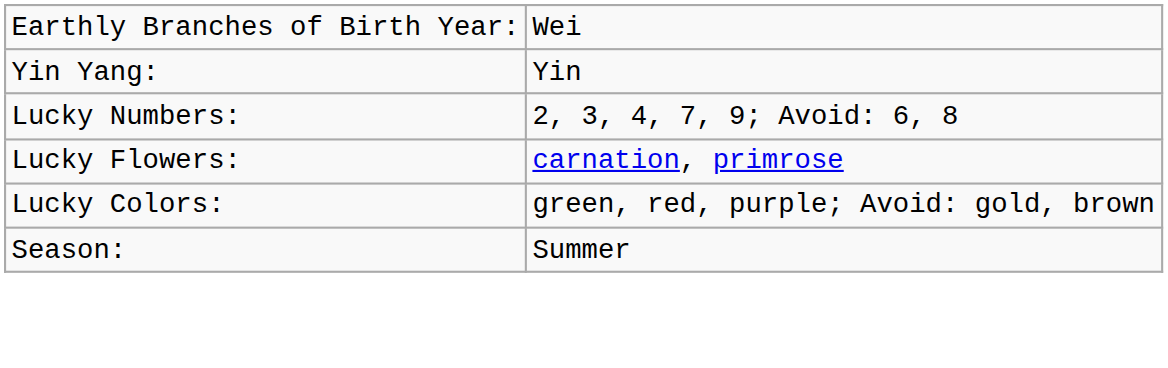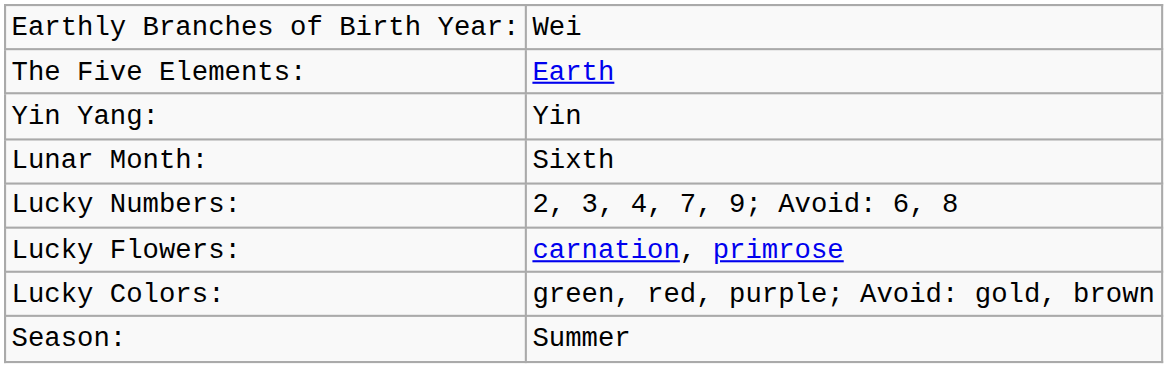 <table class="wikitable">
 <tr>
 <td>Earthly Branches of Birth Year:</td>
 <td>Wei</td>
 </tr>
 <tr>
+<td>The Five Elements:</td>
+<td><a href='#'>Earth</a></td>
+</tr>
+<tr>
 <td>Yin Yang:</td>
 <td>Yin</td>
+</tr>
+<tr>
+<td>Lunar Month:</td>
+<td>Sixth</td>
 </tr>
 <tr>
 <td>Lucky Numbers:</td>
 <td>2, 3, 4, 7, 9; Avoid: 6, 8</td>
 </tr>
 <tr>
 <td>Lucky Flowers:</td>
 <td><a href='#'>carnation</a>, <a href='#'>primrose</a></td>
 </tr>
 <tr>
 <td>Lucky Colors:</td>
 <td>green, red, purple; Avoid: gold, brown</td>
 </tr>
 <tr>
 <td>Season:</td>
 <td>Summer</td>
 </tr>
 </table>
